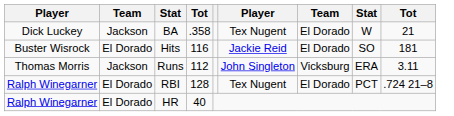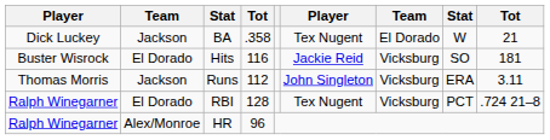 <table class="wikitable" style="text-align:center">
 <tr>
 <th>Player</th>
 <th>Team</th>
 <th>Stat</th>
 <th>Tot</th>
 <th></th>
 <th>Player</th>
 <th>Team</th>
 <th>Stat</th>
 <th>Tot</th>
 </tr>
 <tr>
 <td>Dick Luckey</td>
 <td>Jackson</td>
 <td>BA</td>
 <td>.358</td>
 <td></td>
 <td>Tex Nugent</td>
 <td>El Dorado</td>
 <td>W</td>
 <td>21</td>
 </tr>
 <tr>
 <td>Buster Wisrock</td>
 <td>El Dorado</td>
 <td>Hits</td>
 <td>116</td>
 <td></td>
 <td><a href='#'>Jackie Reid</a></td>
-<td>El Dorado</td>
+<td>Vicksburg</td>
 <td>SO</td>
 <td>181</td>
 </tr>
 <tr>
 <td>Thomas Morris</td>
 <td>Jackson</td>
 <td>Runs</td>
 <td>112</td>
 <td></td>
 <td><a href='#'>John Singleton</a></td>
 <td>Vicksburg</td>
 <td>ERA</td>
 <td>3.11</td>
 </tr>
 <tr>
 <td><a href='#'>Ralph Winegarner</a></td>
 <td>El Dorado</td>
 <td>RBI</td>
 <td>128</td>
 <td></td>
 <td>Tex Nugent</td>
-<td>El Dorado</td>
+<td>Vicksburg</td>
 <td>PCT</td>
 <td>.724 21–8</td>
 </tr>
 <tr>
 <td><a href='#'>Ralph Winegarner</a></td>
-<td>El Dorado</td>
+<td>Alex/Monroe</td>
 <td>HR</td>
-<td>40</td>
+<td>96</td>
 </tr>
 </table>
